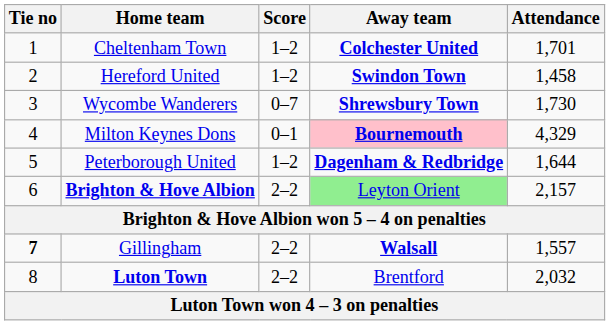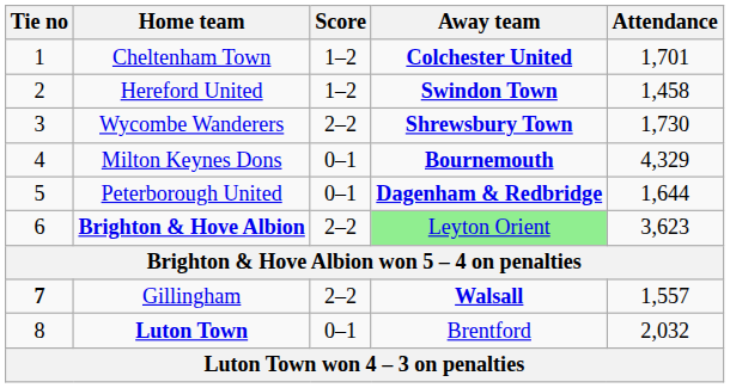 <table class="wikitable" style="text-align: center">
 <tr>
 <th>Tie no</th>
 <th>Home team</th>
 <th>Score</th>
 <th>Away team</th>
 <th>Attendance</th>
 </tr>
 <tr>
 <td>1</td>
 <td><a href='#'>Cheltenham Town</a></td>
 <td>1–2</td>
 <td><strong><a href='#'>Colchester United</a></strong></td>
 <td>1,701</td>
 </tr>
 <tr>
 <td>2</td>
 <td><a href='#'>Hereford United</a></td>
 <td>1–2</td>
 <td><strong><a href='#'>Swindon Town</a></strong></td>
 <td>1,458</td>
 </tr>
 <tr>
 <td>3</td>
 <td><a href='#'>Wycombe Wanderers</a></td>
-<td>0–7</td>
+<td>2–2</td>
 <td><strong><a href='#'>Shrewsbury Town</a></strong></td>
 <td>1,730</td>
 </tr>
 <tr>
 <td>4</td>
 <td><a href='#'>Milton Keynes Dons</a></td>
 <td>0–1</td>
-<td style="background: pink;"><strong><a href='#'>Bournemouth</a></strong></td>
+<td><strong><a href='#'>Bournemouth</a></strong></td>
 <td>4,329</td>
 </tr>
 <tr>
 <td>5</td>
 <td><a href='#'>Peterborough United</a></td>
-<td>1–2</td>
+<td>0–1</td>
 <td><strong><a href='#'>Dagenham & Redbridge</a></strong></td>
 <td>1,644</td>
 </tr>
 <tr>
 <td>6</td>
 <td><strong><a href='#'>Brighton & Hove Albion</a></strong></td>
 <td>2–2</td>
 <td style="background: lightgreen;"><a href='#'>Leyton Orient</a></td>
-<td>2,157</td>
+<td>3,623</td>
 </tr>
 <tr>
 <th colspan="5">Brighton & Hove Albion won 5 – 4 on penalties</th>
 </tr>
 <tr>
 <td><strong>7</strong></td>
 <td><a href='#'>Gillingham</a></td>
 <td>2–2</td>
 <td><strong><a href='#'>Walsall</a></strong></td>
 <td>1,557</td>
 </tr>
 <tr>
 <td>8</td>
 <td><strong><a href='#'>Luton Town</a></strong></td>
-<td>2–2</td>
+<td>0–1</td>
 <td><a href='#'>Brentford</a></td>
 <td>2,032</td>
 </tr>
 <tr>
 <th colspan="5">Luton Town won 4 – 3 on penalties</th>
 </tr>
 </table>
